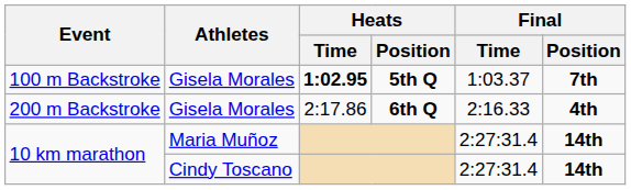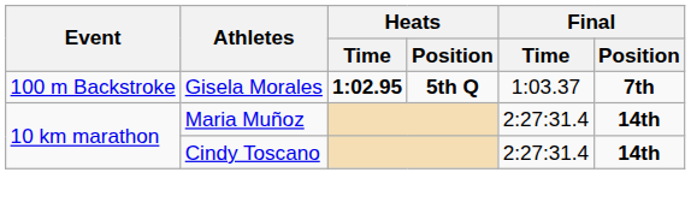 <table class="wikitable" border="1" style="font-size:90%">
 <tr>
 <th rowspan=2>Event</th>
 <th rowspan=2>Athletes</th>
 <th colspan=2>Heats</th>
 <th colspan=2>Final</th>
 </tr>
 <tr>
 <th>Time</th>
 <th>Position</th>
 <th>Time</th>
 <th>Position</th>
 </tr>
 <tr>
 <td><a href='#'>100 m Backstroke</a></td>
 <td><a href='#'>Gisela Morales</a></td>
 <td align=center><strong>1:02.95</strong></td>
 <td align=center><strong>5th Q</strong></td>
 <td align=center>1:03.37</td>
 <td align=center><strong>7th</strong></td>
 </tr>
 <tr>
-<td><a href='#'>200 m Backstroke</a></td>
-<td><a href='#'>Gisela Morales</a></td>
-<td align=center>2:17.86</td>
-<td align=center><strong>6th Q</strong></td>
-<td align=center>2:16.33</td>
-<td align=center><strong>4th</strong></td>
-</tr>
-<tr>
 <td rowspan=2><a href='#'>10 km marathon</a></td>
 <td><a href='#'>Maria Muñoz</a></td>
 <td colspan=2 bgcolor=wheat></td>
 <td align=center>2:27:31.4</td>
 <td align=center><strong>14th</strong></td>
 </tr>
 <tr>
 <td><a href='#'>Cindy Toscano</a></td>
 <td colspan=2 bgcolor=wheat></td>
 <td align=center>2:27:31.4</td>
 <td align=center><strong>14th</strong></td>
 </tr>
 </table>
